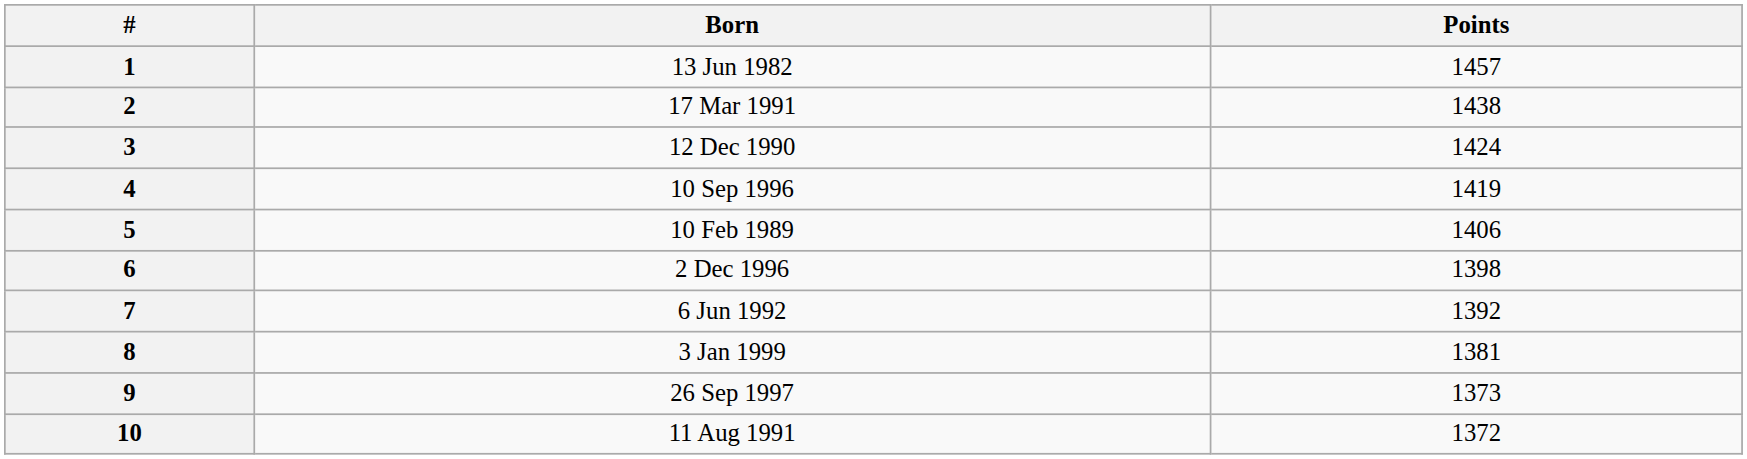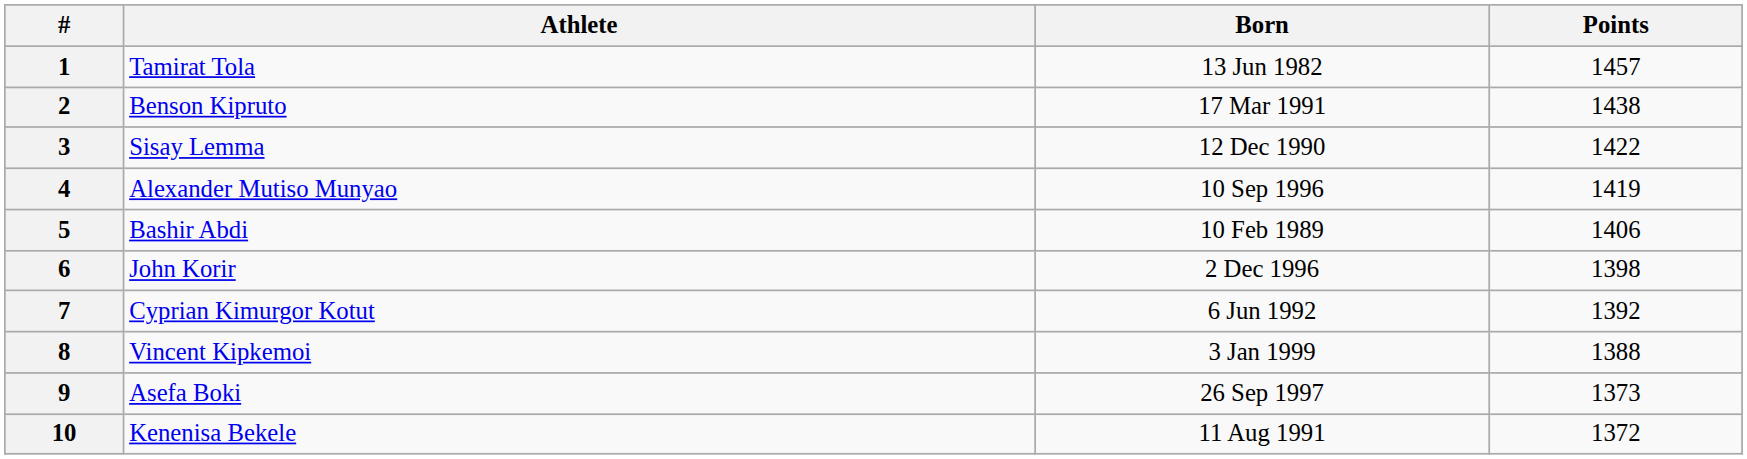 <table class="wikitable" width=80% style="font-size:90%; text-align:center;">
 <tr>
 <th>#</th>
+<th>Athlete</th>
 <th>Born</th>
 <th>Points</th>
 </tr>
 <tr>
 <th>1</th>
+<td align=left> <a href='#'>Tamirat Tola</a></td>
 <td>13 Jun 1982</td>
 <td>1457</td>
 </tr>
 <tr>
 <th>2</th>
+<td align=left> <a href='#'>Benson Kipruto</a></td>
 <td>17 Mar 1991</td>
 <td>1438</td>
 </tr>
 <tr>
 <th>3</th>
+<td align=left> <a href='#'>Sisay Lemma</a></td>
 <td>12 Dec 1990</td>
-<td>1424</td>
+<td>1422</td>
 </tr>
 <tr>
 <th>4</th>
+<td align=left> <a href='#'>Alexander Mutiso Munyao</a></td>
 <td>10 Sep 1996</td>
 <td>1419</td>
 </tr>
 <tr>
 <th>5</th>
+<td align=left> <a href='#'>Bashir Abdi</a></td>
 <td>10 Feb 1989</td>
 <td>1406</td>
 </tr>
 <tr>
 <th>6</th>
+<td align=left> <a href='#'>John Korir</a></td>
 <td>2 Dec 1996</td>
 <td>1398</td>
 </tr>
 <tr>
 <th>7</th>
+<td align=left> <a href='#'>Cyprian Kimurgor Kotut</a></td>
 <td>6 Jun 1992</td>
 <td>1392</td>
 </tr>
 <tr>
 <th>8</th>
+<td align=left> <a href='#'>Vincent Kipkemoi</a></td>
 <td>3 Jan 1999</td>
-<td>1381</td>
+<td>1388</td>
 </tr>
 <tr>
 <th>9</th>
+<td align=left> <a href='#'>Asefa Boki</a></td>
 <td>26 Sep 1997</td>
 <td>1373</td>
 </tr>
 <tr>
 <th>10</th>
+<td align=left> <a href='#'>Kenenisa Bekele</a></td>
 <td>11 Aug 1991</td>
 <td>1372</td>
 </tr>
 </table>
